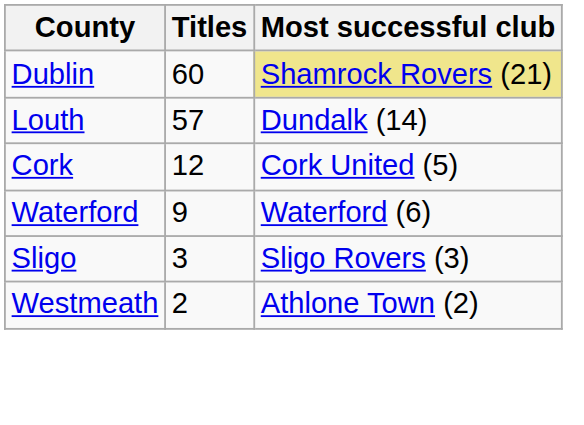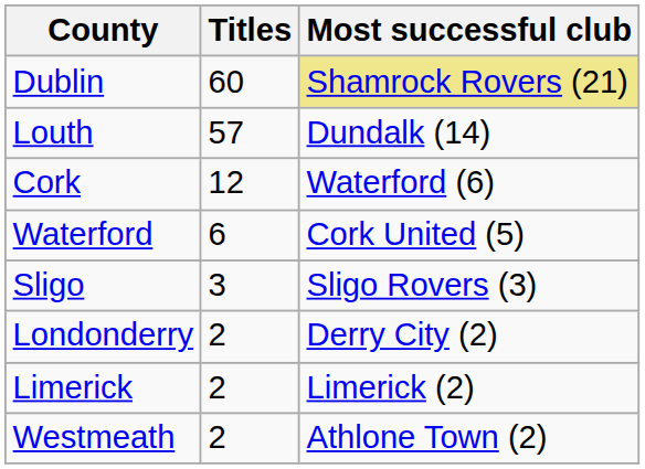 <table class="wikitable sortable">
 <tr>
 <th>County</th>
 <th>Titles</th>
 <th>Most successful club</th>
 </tr>
 <tr>
 <td> <a href='#'>Dublin</a></td>
 <td>60</td>
 <td style="background: khaki;"><a href='#'>Shamrock Rovers</a> (21)</td>
 </tr>
 <tr>
 <td> <a href='#'>Louth</a></td>
 <td>57</td>
 <td><a href='#'>Dundalk</a> (14)</td>
 </tr>
 <tr>
 <td> <a href='#'>Cork</a></td>
 <td>12</td>
-<td><a href='#'>Cork United</a> (5)</td>
+<td><a href='#'>Waterford</a> (6)</td>
 </tr>
 <tr>
 <td> <a href='#'>Waterford</a></td>
-<td>9</td>
-<td><a href='#'>Waterford</a> (6)</td>
+<td>6</td>
+<td><a href='#'>Cork United</a> (5)</td>
 </tr>
 <tr>
 <td> <a href='#'>Sligo</a></td>
 <td>3</td>
 <td><a href='#'>Sligo Rovers</a> (3)</td>
 </tr>
 <tr>
+<td> <a href='#'>Londonderry</a></td>
+<td>2</td>
+<td><a href='#'>Derry City</a> (2)</td>
+</tr>
+<tr>
+<td> <a href='#'>Limerick</a></td>
+<td>2</td>
+<td><a href='#'>Limerick</a> (2)</td>
+</tr>
+<tr>
 <td> <a href='#'>Westmeath</a></td>
 <td>2</td>
 <td><a href='#'>Athlone Town</a> (2)</td>
 </tr>
 </table>
